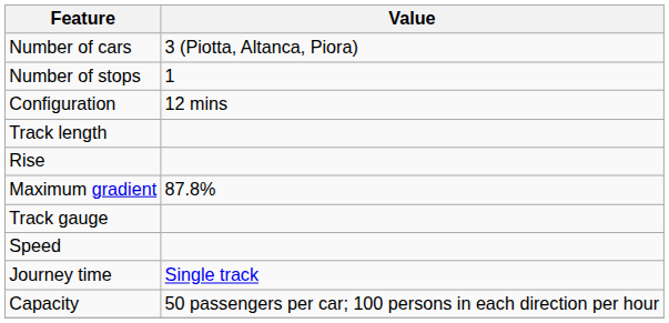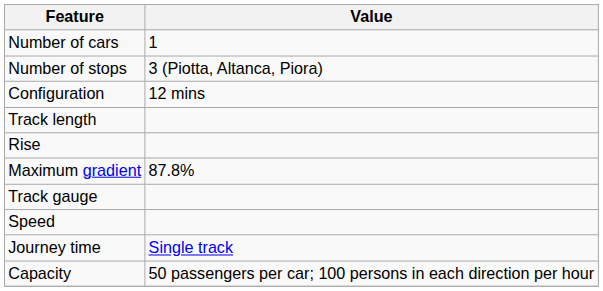 <table class="wikitable sortable mw-datatable plainrowheaders">
 <tr>
 <th>Feature</th>
 <th>Value</th>
 </tr>
 <tr>
 <td>Number of cars</td>
-<td>3 (Piotta, Altanca, Piora)</td>
+<td>1</td>
 </tr>
 <tr>
 <td>Number of stops</td>
-<td>1</td>
+<td>3 (Piotta, Altanca, Piora)</td>
 </tr>
 <tr>
 <td>Configuration</td>
 <td>12 mins</td>
 </tr>
 <tr>
 <td>Track length</td>
 <td></td>
 </tr>
 <tr>
 <td>Rise</td>
 <td></td>
 </tr>
 <tr>
 <td>Maximum <a href='#'>gradient</a></td>
 <td>87.8%</td>
 </tr>
 <tr>
 <td>Track gauge</td>
 <td></td>
 </tr>
 <tr>
 <td>Speed</td>
 <td></td>
 </tr>
 <tr>
 <td>Journey time</td>
 <td><a href='#'>Single track</a></td>
 </tr>
 <tr>
 <td>Capacity</td>
 <td>50 passengers per car; 100 persons in each direction per hour</td>
 </tr>
 <tr>
 </tr>
 </table>
